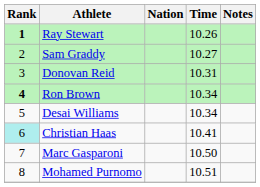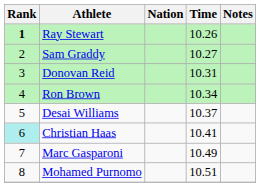 <table class="wikitable sortable" style="text-align:center">
 <tr>
 <th>Rank</th>
 <th>Athlete</th>
 <th>Nation</th>
 <th>Time</th>
 <th>Notes</th>
 </tr>
 <tr bgcolor=bbf3bb>
 <td><strong>1</strong></td>
 <td align=left><a href='#'>Ray Stewart</a></td>
 <td align=left></td>
 <td>10.26</td>
 <td></td>
 </tr>
 <tr bgcolor=bbf3bb>
 <td>2</td>
 <td align=left><a href='#'>Sam Graddy</a></td>
 <td align=left></td>
 <td>10.27</td>
 <td></td>
 </tr>
 <tr bgcolor=bbf3bb>
 <td>3</td>
 <td align=left><a href='#'>Donovan Reid</a></td>
 <td align=left></td>
 <td>10.31</td>
 <td></td>
 </tr>
 <tr bgcolor=bbf3bb>
-<td><strong>4</strong></td>
+<td>4</td>
 <td align=left><a href='#'>Ron Brown</a></td>
 <td align=left></td>
 <td>10.34</td>
 <td></td>
 </tr>
 <tr>
 <td>5</td>
 <td align=left><a href='#'>Desai Williams</a></td>
 <td align=left></td>
-<td>10.34</td>
+<td>10.37</td>
 <td></td>
 </tr>
 <tr>
 <td style="background: paleturquoise;">6</td>
 <td align=left><a href='#'>Christian Haas</a></td>
 <td align=left></td>
 <td>10.41</td>
 <td></td>
 </tr>
 <tr>
 <td>7</td>
 <td align=left><a href='#'>Marc Gasparoni</a></td>
 <td align=left></td>
-<td>10.50</td>
+<td>10.49</td>
 <td></td>
 </tr>
 <tr>
 <td>8</td>
 <td align=left><a href='#'>Mohamed Purnomo</a></td>
 <td align=left></td>
 <td>10.51</td>
 <td></td>
 </tr>
 <tr>
 </tr>
 </table>
